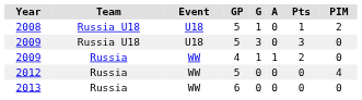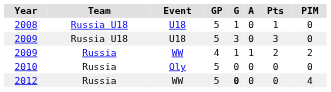 <table BORDER="0" CELLPADDING="2" CELLSPACING="0" width="35%">
 <tr ALIGN="center" bgcolor="#e0e0e0">
 <th>Year</th>
 <th>Team</th>
 <th>Event</th>
 <th>GP</th>
 <th>G</th>
 <th>A</th>
 <th>Pts</th>
 <th>PIM</th>
 </tr>
 <tr ALIGN="center">
 <td><a href='#'>2008</a></td>
 <td><a href='#'>Russia U18</a></td>
 <td><a href='#'>U18</a></td>
 <td>5</td>
 <td>1</td>
 <td>0</td>
 <td>1</td>
-<td>2</td>
+<td>0</td>
 </tr>
 <tr ALIGN="center" bgcolor="#f0f0f0">
 <td><a href='#'>2009</a></td>
 <td>Russia U18</td>
 <td>U18</td>
 <td>5</td>
 <td>3</td>
 <td>0</td>
 <td>3</td>
 <td>0</td>
 </tr>
 <tr ALIGN="center">
 <td><a href='#'>2009</a></td>
 <td><a href='#'>Russia</a></td>
 <td><a href='#'>WW</a></td>
 <td>4</td>
 <td>1</td>
 <td>1</td>
 <td>2</td>
+<td>2</td>
+</tr>
+<tr ALIGN="center">
+<td><a href='#'>2010</a></td>
+<td>Russia</td>
+<td><a href='#'>Oly</a></td>
+<td>5</td>
+<td>0</td>
+<td>0</td>
+<td>0</td>
 <td>0</td>
 </tr>
 <tr ALIGN="center" bgcolor="#f0f0f0">
 <td><a href='#'>2012</a></td>
 <td>Russia</td>
 <td>WW</td>
 <td>5</td>
-<td>0</td>
+<td><strong>0</strong></td>
 <td>0</td>
 <td>0</td>
 <td>4</td>
 </tr>
-<tr ALIGN="center">
-<td><a href='#'>2013</a></td>
-<td>Russia</td>
-<td>WW</td>
-<td>6</td>
-<td>0</td>
-<td>0</td>
-<td>0</td>
-<td>0</td>
-</tr>
 </table>
